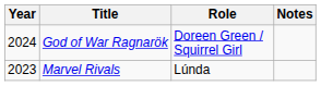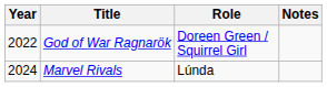 <table class="wikitable sortable">
 <tr>
 <th>Year</th>
 <th>Title</th>
 <th width=120>Role</th>
 <th class="unsortable">Notes</th>
 </tr>
 <tr>
-<td>2024</td>
+<td>2022</td>
 <td><em><a href='#'>God of War Ragnarök</a></em></td>
 <td><a href='#'>Doreen Green / Squirrel Girl</a></td>
 <td></td>
 </tr>
 <tr>
-<td>2023</td>
+<td>2024</td>
 <td><em><a href='#'>Marvel Rivals</a></em></td>
 <td>Lúnda</td>
 <td></td>
 </tr>
 </table>
